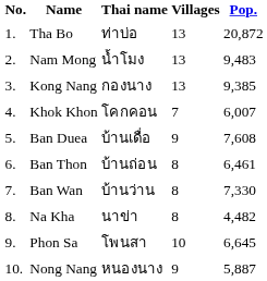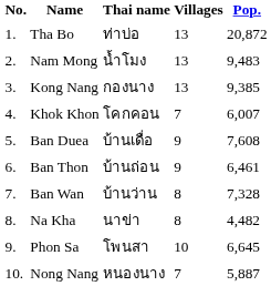 <table>
 <tr>
 <th>No.</th>
 <th>Name</th>
 <th>Thai name</th>
 <th>Villages</th>
 <th><a href='#'>Pop.</a></th>
 </tr>
 <tr>
 <td>1.</td>
 <td>Tha Bo</td>
 <td>ท่าบ่อ</td>
 <td>13</td>
 <td>20,872</td>
 <td></td>
 </tr>
 <tr>
 <td>2.</td>
 <td>Nam Mong</td>
 <td>น้ำโมง</td>
 <td>13</td>
 <td>9,483</td>
 <td></td>
 </tr>
 <tr>
 <td>3.</td>
 <td>Kong Nang</td>
 <td>กองนาง</td>
 <td>13</td>
 <td>9,385</td>
 <td></td>
 </tr>
 <tr>
 <td>4.</td>
 <td>Khok Khon</td>
 <td>โคกคอน</td>
 <td>7</td>
 <td>6,007</td>
 <td></td>
 </tr>
 <tr>
 <td>5.</td>
 <td>Ban Duea</td>
 <td>บ้านเดื่อ</td>
 <td>9</td>
 <td>7,608</td>
 <td></td>
 </tr>
 <tr>
 <td>6.</td>
 <td>Ban Thon</td>
 <td>บ้านถ่อน</td>
-<td>8</td>
+<td>9</td>
 <td>6,461</td>
 <td></td>
 </tr>
 <tr>
 <td>7.</td>
 <td>Ban Wan</td>
 <td>บ้านว่าน</td>
 <td>8</td>
-<td>7,330</td>
+<td>7,328</td>
 <td></td>
 </tr>
 <tr>
 <td>8.</td>
 <td>Na Kha</td>
 <td>นาข่า</td>
 <td>8</td>
 <td>4,482</td>
 <td></td>
 </tr>
 <tr>
 <td>9.</td>
 <td>Phon Sa</td>
 <td>โพนสา</td>
 <td>10</td>
 <td>6,645</td>
 <td></td>
 </tr>
 <tr>
 <td>10.</td>
 <td>Nong Nang</td>
 <td>หนองนาง</td>
-<td>9</td>
+<td>7</td>
 <td>5,887</td>
 <td></td>
 </tr>
 </table>
